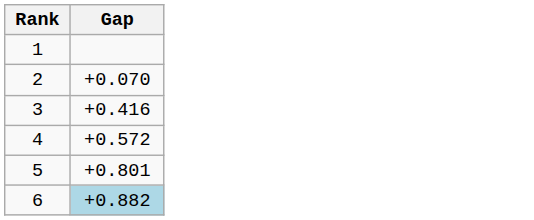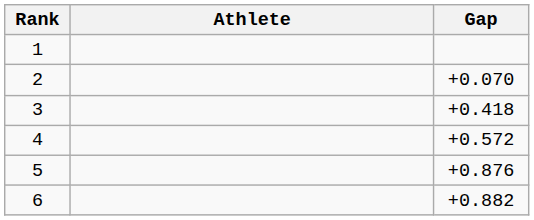 <table class=wikitable style="text-align:center">
 <tr>
 <th width=40>Rank</th>
+<th width=250>Athlete</th>
 <th width=60>Gap</th>
 </tr>
 <tr>
 <td>1</td>
+<td align=left></td>
 <td></td>
 </tr>
 <tr>
 <td>2</td>
+<td align=left></td>
 <td>+0.070</td>
 </tr>
 <tr>
 <td>3</td>
-<td>+0.416</td>
+<td align=left></td>
+<td>+0.418</td>
 </tr>
 <tr>
 <td>4</td>
+<td align=left></td>
 <td>+0.572</td>
 </tr>
 <tr>
 <td>5</td>
-<td>+0.801</td>
+<td align=left></td>
+<td>+0.876</td>
 </tr>
 <tr>
 <td>6</td>
-<td style="background: lightblue;">+0.882</td>
+<td align=left></td>
+<td>+0.882</td>
 </tr>
 </table>
